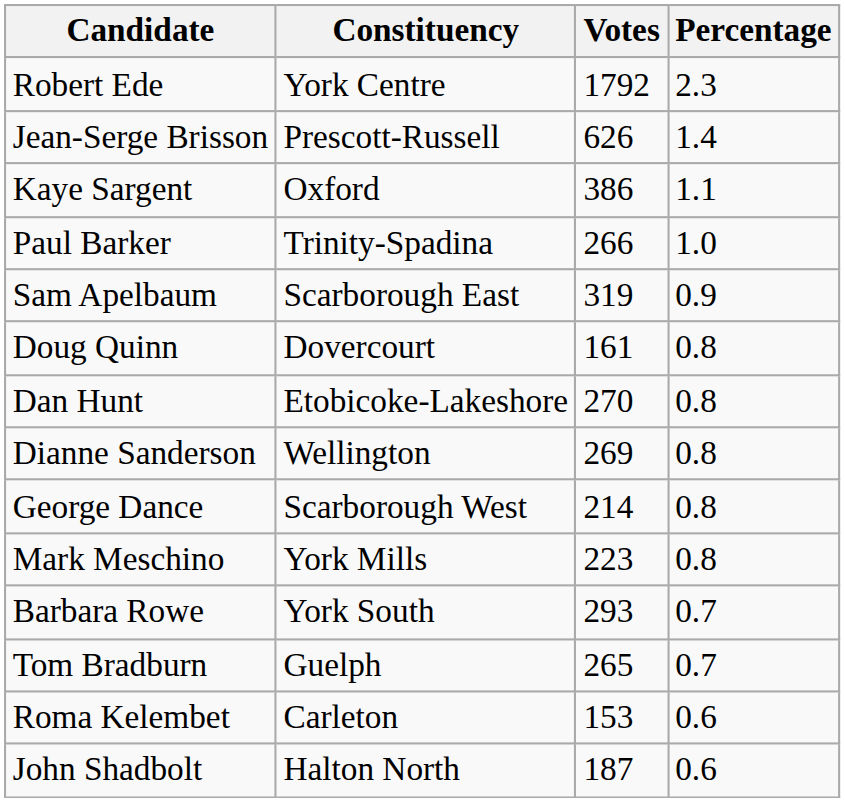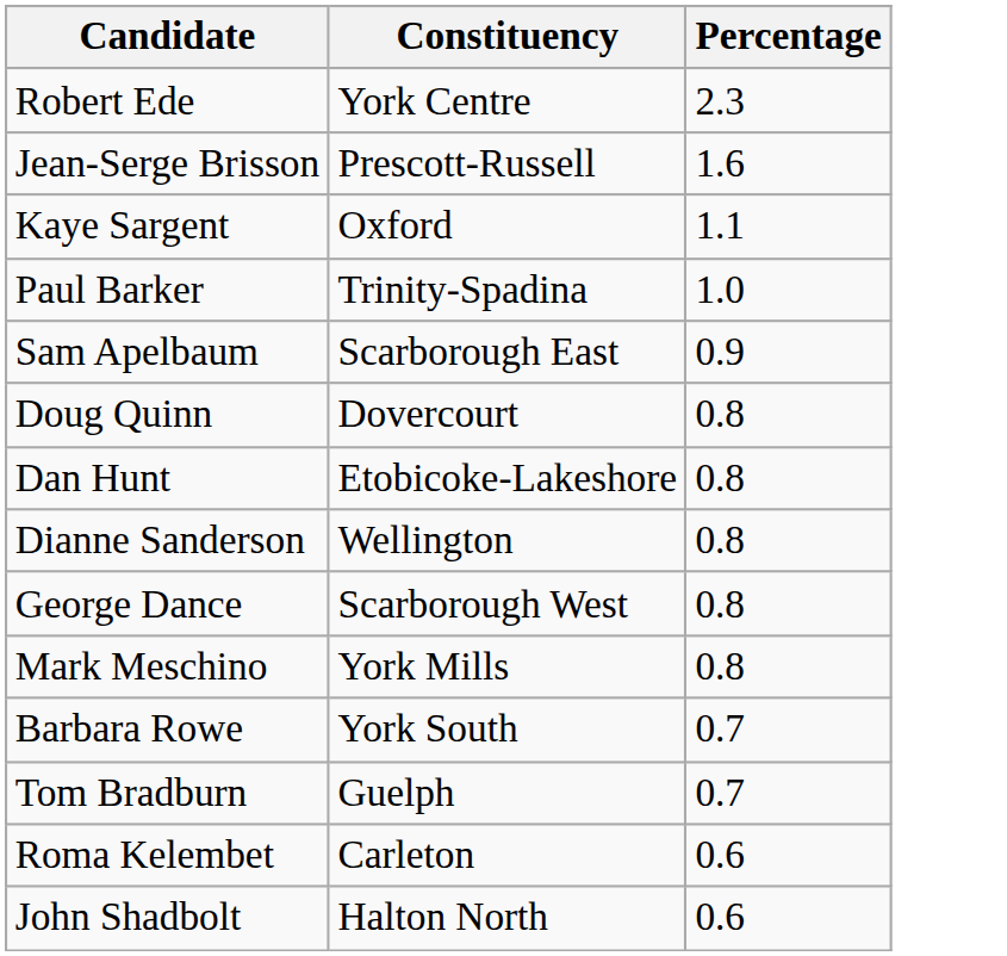 <table class="wikitable">
 <tr>
 <th>Candidate</th>
 <th>Constituency</th>
-<th>Votes</th>
 <th>Percentage</th>
 </tr>
 <tr>
 <td>Robert Ede</td>
 <td>York Centre</td>
-<td>1792</td>
 <td>2.3</td>
 </tr>
 <tr>
 <td>Jean-Serge Brisson</td>
 <td>Prescott-Russell</td>
-<td>626</td>
-<td>1.4</td>
+<td>1.6</td>
 </tr>
 <tr>
 <td>Kaye Sargent</td>
 <td>Oxford</td>
-<td>386</td>
 <td>1.1</td>
 </tr>
 <tr>
 <td>Paul Barker</td>
 <td>Trinity-Spadina</td>
-<td>266</td>
 <td>1.0</td>
 </tr>
 <tr>
 <td>Sam Apelbaum</td>
 <td>Scarborough East</td>
-<td>319</td>
 <td>0.9</td>
 </tr>
 <tr>
 <td>Doug Quinn</td>
 <td>Dovercourt</td>
-<td>161</td>
 <td>0.8</td>
 </tr>
 <tr>
 <td>Dan Hunt</td>
 <td>Etobicoke-Lakeshore</td>
-<td>270</td>
 <td>0.8</td>
 </tr>
 <tr>
 <td>Dianne Sanderson</td>
 <td>Wellington</td>
-<td>269</td>
 <td>0.8</td>
 </tr>
 <tr>
 <td>George Dance</td>
 <td>Scarborough West</td>
-<td>214</td>
 <td>0.8</td>
 </tr>
 <tr>
 <td>Mark Meschino</td>
 <td>York Mills</td>
-<td>223</td>
 <td>0.8</td>
 </tr>
 <tr>
 <td>Barbara Rowe</td>
 <td>York South</td>
-<td>293</td>
 <td>0.7</td>
 </tr>
 <tr>
 <td>Tom Bradburn</td>
 <td>Guelph</td>
-<td>265</td>
 <td>0.7</td>
 </tr>
 <tr>
 <td>Roma Kelembet</td>
 <td>Carleton</td>
-<td>153</td>
 <td>0.6</td>
 </tr>
 <tr>
 <td>John Shadbolt</td>
 <td>Halton North</td>
-<td>187</td>
 <td>0.6</td>
 </tr>
 </table>
